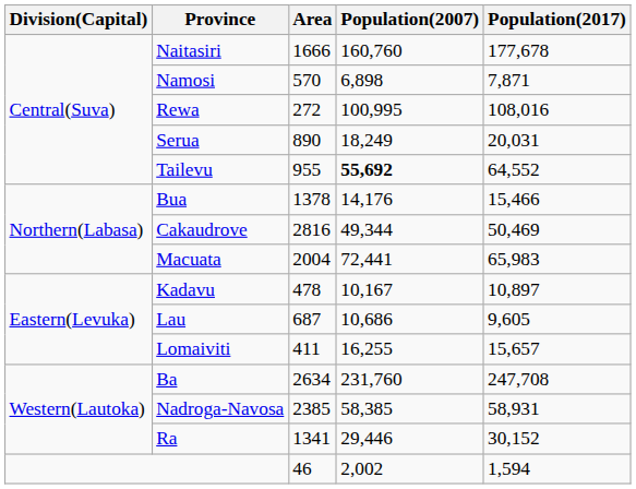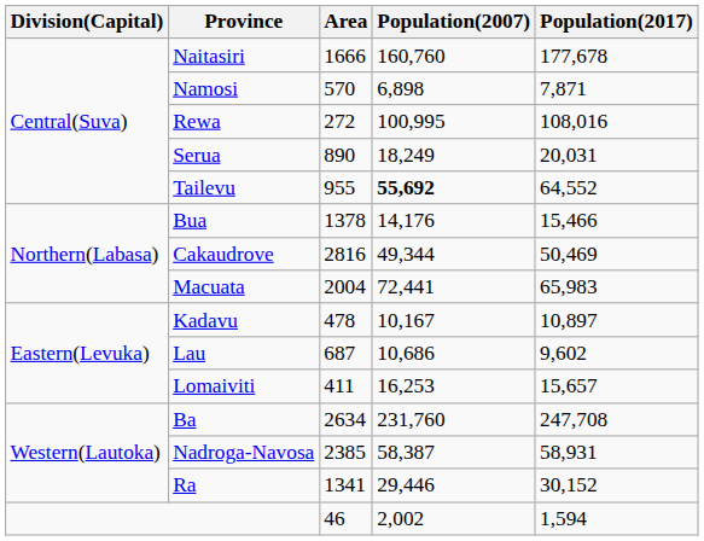 <table class="sortable wikitable col1left" >
 <tr>
 <th>Division(Capital)</th>
 <th>Province</th>
 <th>Area</th>
 <th>Population(2007)</th>
 <th>Population(2017)</th>
 </tr>
 <tr>
 <td rowspan=5><a href='#'>Central</a>(<a href='#'>Suva</a>)</td>
 <td> <a href='#'>Naitasiri</a></td>
 <td>1666</td>
 <td>160,760</td>
 <td>177,678</td>
 </tr>
 <tr>
 <td><a href='#'>Namosi</a></td>
 <td>570</td>
 <td>6,898</td>
 <td>7,871</td>
 </tr>
 <tr>
 <td><a href='#'>Rewa</a></td>
 <td>272</td>
 <td>100,995</td>
 <td>108,016</td>
 </tr>
 <tr>
 <td><a href='#'>Serua</a></td>
 <td>890</td>
 <td>18,249</td>
 <td>20,031</td>
 </tr>
 <tr>
 <td><a href='#'>Tailevu</a></td>
 <td>955</td>
 <td><strong>55,692</strong></td>
 <td>64,552</td>
 </tr>
 <tr>
 <td rowspan=3><a href='#'>Northern</a>(<a href='#'>Labasa</a>)</td>
 <td> <a href='#'>Bua</a></td>
 <td>1378</td>
 <td>14,176</td>
 <td>15,466</td>
 </tr>
 <tr>
 <td><a href='#'>Cakaudrove</a></td>
 <td>2816</td>
 <td>49,344</td>
 <td>50,469</td>
 </tr>
 <tr>
 <td><a href='#'>Macuata</a></td>
 <td>2004</td>
 <td>72,441</td>
 <td>65,983</td>
 </tr>
 <tr>
 <td rowspan=3><a href='#'>Eastern</a>(<a href='#'>Levuka</a>)</td>
 <td> <a href='#'>Kadavu</a></td>
 <td>478</td>
 <td>10,167</td>
 <td>10,897</td>
 </tr>
 <tr>
 <td><a href='#'>Lau</a></td>
 <td>687</td>
 <td>10,686</td>
-<td>9,605</td>
+<td>9,602</td>
 </tr>
 <tr>
 <td><a href='#'>Lomaiviti</a></td>
 <td>411</td>
-<td>16,255</td>
+<td>16,253</td>
 <td>15,657</td>
 </tr>
 <tr>
 <td rowspan=3><a href='#'>Western</a>(<a href='#'>Lautoka</a>)</td>
 <td> <a href='#'>Ba</a></td>
 <td>2634</td>
 <td>231,760</td>
 <td>247,708</td>
 </tr>
 <tr>
 <td><a href='#'>Nadroga-Navosa</a></td>
 <td>2385</td>
-<td>58,385</td>
+<td>58,387</td>
 <td>58,931</td>
 </tr>
 <tr>
 <td><a href='#'>Ra</a></td>
 <td>1341</td>
 <td>29,446</td>
 <td>30,152</td>
 </tr>
 <tr>
 <td colspan=2></td>
 <td>46</td>
 <td>2,002</td>
 <td>1,594</td>
 </tr>
 </table>
